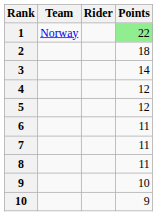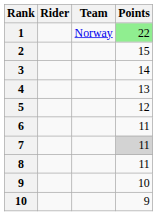 <table class="wikitable" margin-bottom:0;">
 <tr>
 <th scope="col">Rank</th>
+<th scope="col">Rider</th>
 <th scope="col">Team</th>
-<th scope="col">Rider</th>
 <th scope="col">Points</th>
 </tr>
 <tr>
 <th scope="row">1</th>
+<td> </td>
 <td><a href='#'>Norway</a></td>
-<td> </td>
 <td align="right" style="background: lightgreen;">22</td>
 </tr>
 <tr>
 <th scope="row">2</th>
 <td></td>
 <td></td>
-<td align="right">18</td>
+<td align="right">15</td>
 </tr>
 <tr>
 <th scope="row">3</th>
 <td></td>
 <td></td>
 <td align="right">14</td>
 </tr>
 <tr>
 <th scope="row">4</th>
 <td></td>
 <td></td>
-<td align="right">12</td>
+<td align="right">13</td>
 </tr>
 <tr>
 <th scope="row">5</th>
 <td></td>
 <td></td>
 <td align="right">12</td>
 </tr>
 <tr>
 <th scope="row">6</th>
+<td> </td>
 <td></td>
-<td> </td>
 <td align="right">11</td>
 </tr>
 <tr>
 <th scope="row">7</th>
 <td></td>
 <td></td>
-<td align="right">11</td>
+<td align="right" style="background: lightgrey;">11</td>
 </tr>
 <tr>
 <th scope="row">8</th>
 <td></td>
 <td></td>
 <td align="right">11</td>
 </tr>
 <tr>
 <th scope="row">9</th>
 <td></td>
 <td></td>
 <td align="right">10</td>
 </tr>
 <tr>
 <th scope="row">10</th>
+<td> </td>
 <td></td>
-<td> </td>
 <td align="right">9</td>
 </tr>
 </table>
